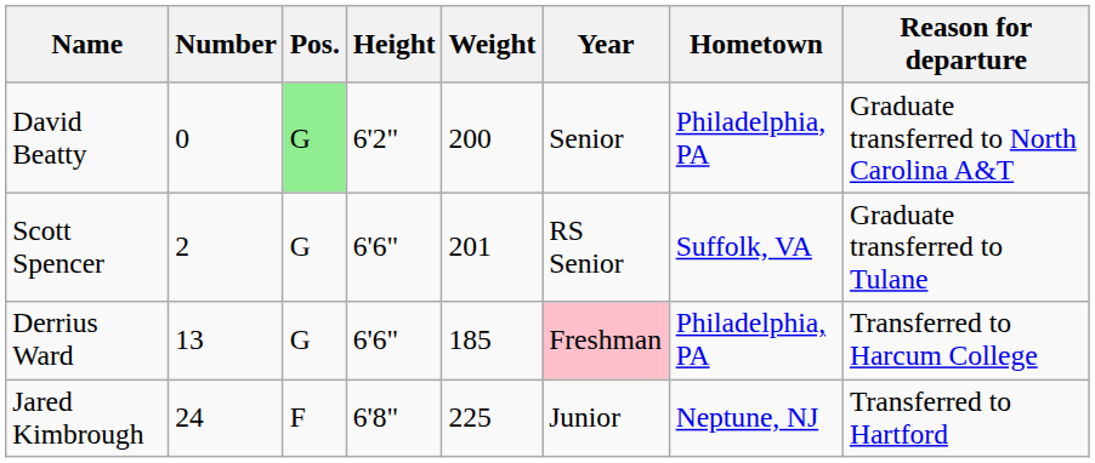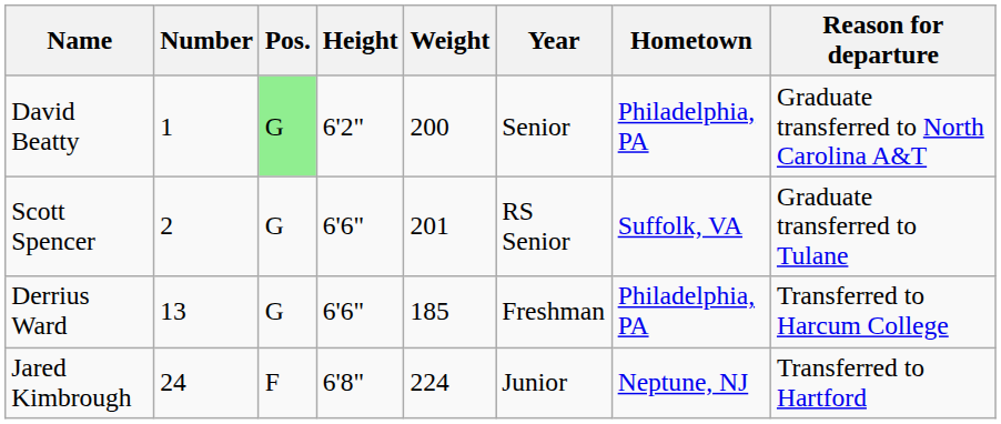 <table class="wikitable sortable" border="1">
 <tr>
 <th>Name</th>
 <th>Number</th>
 <th>Pos.</th>
 <th>Height</th>
 <th>Weight</th>
 <th>Year</th>
 <th>Hometown</th>
 <th class="unsortable">Reason for departure</th>
 </tr>
 <tr>
 <td>David Beatty</td>
-<td>0</td>
+<td>1</td>
 <td style="background: lightgreen;">G</td>
 <td>6'2"</td>
 <td>200</td>
 <td>Senior</td>
 <td><a href='#'>Philadelphia, PA</a></td>
 <td>Graduate transferred to <a href='#'>North Carolina A&T</a></td>
 </tr>
 <tr>
 <td>Scott Spencer</td>
 <td>2</td>
 <td>G</td>
 <td>6'6"</td>
 <td>201</td>
 <td>RS Senior</td>
 <td><a href='#'>Suffolk, VA</a></td>
 <td>Graduate transferred to <a href='#'>Tulane</a></td>
 </tr>
 <tr>
 <td>Derrius Ward</td>
 <td>13</td>
 <td>G</td>
 <td>6'6"</td>
 <td>185</td>
-<td style="background: pink;">Freshman</td>
+<td>Freshman</td>
 <td><a href='#'>Philadelphia, PA</a></td>
 <td>Transferred to <a href='#'>Harcum College</a></td>
 </tr>
 <tr>
 <td>Jared Kimbrough</td>
 <td>24</td>
 <td>F</td>
 <td>6'8"</td>
-<td>225</td>
+<td>224</td>
 <td>Junior</td>
 <td><a href='#'>Neptune, NJ</a></td>
 <td>Transferred to <a href='#'>Hartford</a></td>
 </tr>
 </table>
